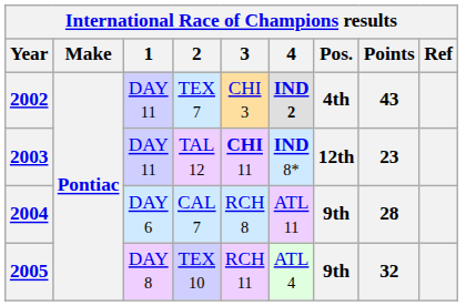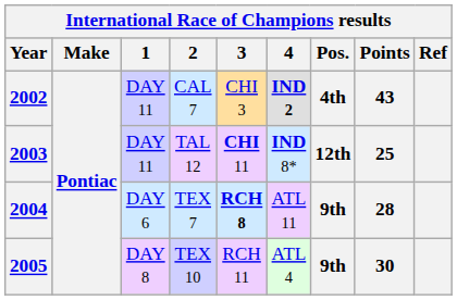 <table class="wikitable" style="text-align:center; font-size:75%">
 <tr>
 <th colspan=9><a href='#'>International Race of Champions</a> results</th>
 </tr>
 <tr>
 <th>Year</th>
 <th>Make</th>
 <th>1</th>
 <th>2</th>
 <th>3</th>
 <th>4</th>
 <th>Pos.</th>
 <th>Points</th>
 <th>Ref</th>
 </tr>
 <tr>
 <th><a href='#'>2002</a></th>
 <th rowspan=4><a href='#'>Pontiac</a></th>
 <td style="background:#CFCFFF"><a href='#'>DAY</a><br><small>11</small></td>
-<td style="background:#CFEAFF"><a href='#'>TEX</a><br><small>7</small></td>
+<td style="background:#CFEAFF"><a href='#'>CAL</a><br><small>7</small></td>
 <td style="background:#FFDF9F"><a href='#'>CHI</a><br><small>3</small></td>
 <td style="background:#DFDFDF"><strong><a href='#'>IND</a><br><small>2</small></strong></td>
 <th>4th</th>
 <th>43</th>
 <th></th>
 </tr>
 <tr>
 <th><a href='#'>2003</a></th>
 <td style="background:#CFCFFF"><a href='#'>DAY</a><br><small>11</small></td>
 <td style="background:#EFCFFF"><a href='#'>TAL</a><br><small>12</small></td>
 <td style="background:#EFCFFF"><strong><a href='#'>CHI</a></strong><br><small>11</small></td>
 <td style="background:#CFEAFF"><strong><a href='#'>IND</a></strong><br><small>8*</small></td>
 <th>12th</th>
-<th>23</th>
+<th>25</th>
 <th></th>
 </tr>
 <tr>
 <th><a href='#'>2004</a></th>
 <td style="background:#CFEAFF"><a href='#'>DAY</a><br><small>6</small></td>
-<td style="background:#CFEAFF"><a href='#'>CAL</a><br><small>7</small></td>
-<td style="background:#CFEAFF"><a href='#'>RCH</a><br><small>8</small></td>
+<td style="background:#CFEAFF"><a href='#'>TEX</a><br><small>7</small></td>
+<td style="background:#CFEAFF"><strong><a href='#'>RCH</a><br><small>8</small></strong></td>
 <td style="background:#EFCFFF"><a href='#'>ATL</a><br><small>11</small></td>
 <th>9th</th>
 <th>28</th>
 <th></th>
 </tr>
 <tr>
 <th><a href='#'>2005</a></th>
 <td style="background:#EFCFFF"><a href='#'>DAY</a><br><small>8</small></td>
 <td style="background:#CFCFFF"><a href='#'>TEX</a><br><small>10</small></td>
 <td style="background:#EFCFFF"><a href='#'>RCH</a><br><small>11</small></td>
 <td style="background:#DFFFDF"><a href='#'>ATL</a><br><small>4</small></td>
 <th>9th</th>
-<th>32</th>
+<th>30</th>
 <th></th>
 </tr>
 </table>
